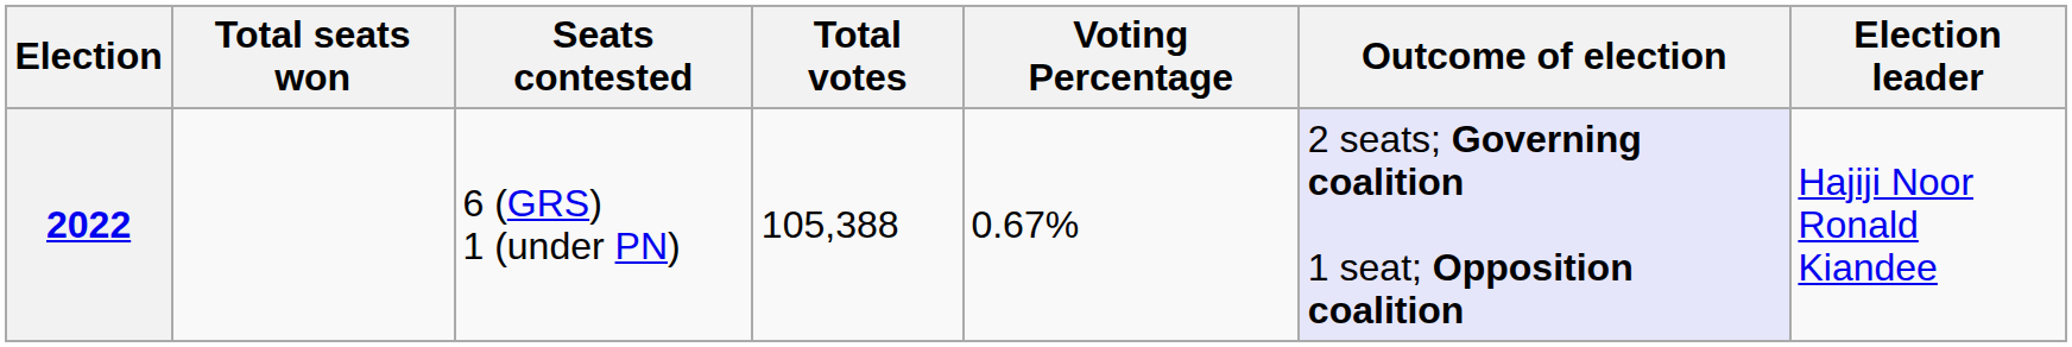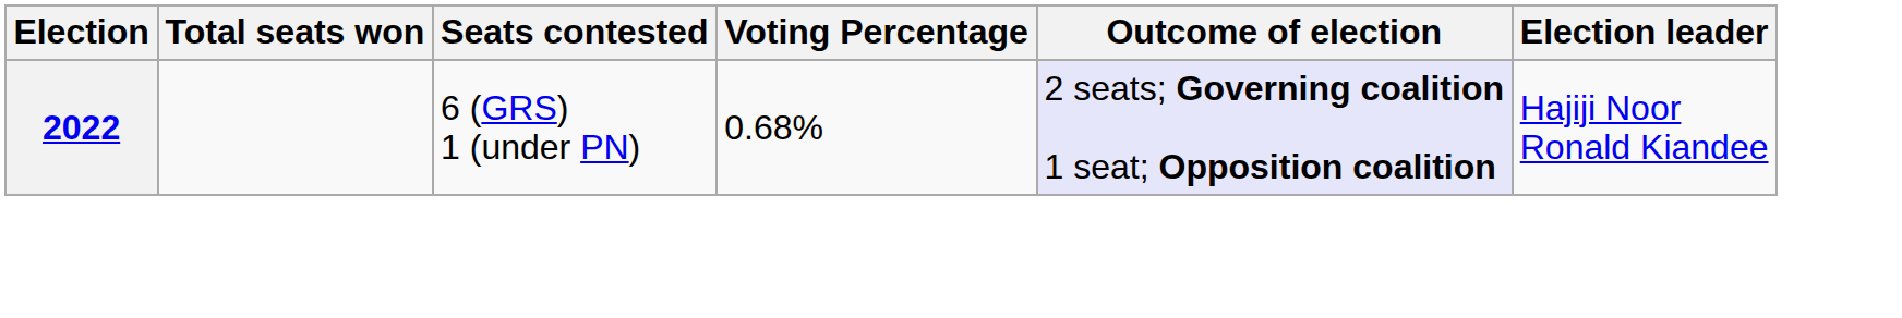 <table class="wikitable">
 <tr>
 <th>Election</th>
 <th>Total seats won</th>
 <th>Seats contested</th>
-<th>Total votes</th>
 <th>Voting Percentage</th>
 <th>Outcome of election</th>
 <th>Election leader</th>
 </tr>
 <tr>
 <th><a href='#'>2022</a></th>
 <td></td>
 <td>6 (<a href='#'>GRS</a>)  <br> 1 (under <a href='#'>PN</a>) </td>
-<td>105,388</td>
-<td>0.67%</td>
+<td>0.68%</td>
 <td style="background: lavender;">2 seats; <strong>Governing coalition</strong><br><br>1 seat; <strong>Opposition coalition</strong><br></td>
 <td><a href='#'>Hajiji Noor</a> <br><a href='#'>Ronald Kiandee</a></td>
 </tr>
 </table>
